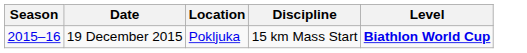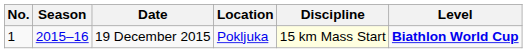 <table class="wikitable">
 <tr>
+<th>No.</th>
 <th>Season</th>
 <th>Date</th>
 <th>Location</th>
 <th>Discipline</th>
 <th>Level</th>
 </tr>
 <tr>
+<td>1</td>
 <td><a href='#'>2015–16</a></td>
 <td>19 December 2015</td>
 <td> <a href='#'>Pokljuka</a></td>
-<td>15 km Mass Start</td>
+<td style="background: lightyellow;">15 km Mass Start</td>
 <td><strong><a href='#'>Biathlon World Cup</a></strong></td>
 </tr>
 </table>
